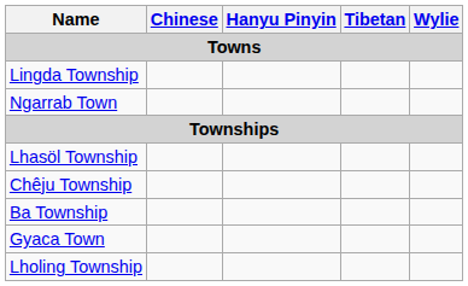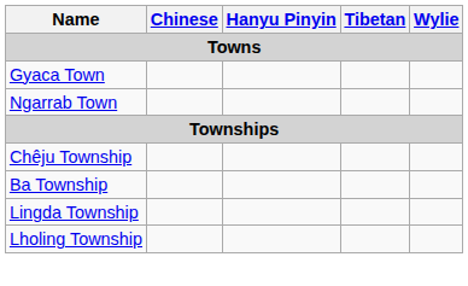 <table class="wikitable"  style="font-size:90%;" align=center>
 <tr>
 <th>Name</th>
 <th><a href='#'>Chinese</a></th>
 <th><a href='#'>Hanyu Pinyin</a></th>
 <th><a href='#'>Tibetan</a></th>
 <th><a href='#'>Wylie</a></th>
 </tr>
 <tr --------->
 <td colspan="5"  style="text-align:center; background:#d3d3d3;"><strong>Towns</strong></td>
 </tr>
-<tr>
-<td><a href='#'>Lingda Township</a></td>
+<tr --------->
+<td><a href='#'>Gyaca Town</a></td>
 <td></td>
 <td></td>
 <td></td>
 <td></td>
 </tr>
 <tr>
 <td><a href='#'>Ngarrab Town</a></td>
 <td></td>
 <td></td>
 <td></td>
 <td></td>
 </tr>
 <tr --------->
 <td colspan="5"  style="text-align:center; background:#d3d3d3;"><strong>Townships</strong></td>
 </tr>
-<tr --------->
-<td><a href='#'>Lhasöl Township</a></td>
-<td></td>
-<td></td>
-<td></td>
-<td></td>
-</tr>
 <tr>
 <td><a href='#'>Chêju Township</a></td>
 <td></td>
 <td></td>
 <td></td>
 <td></td>
 </tr>
 <tr>
 <td><a href='#'>Ba Township</a></td>
 <td></td>
 <td></td>
 <td></td>
 <td></td>
 </tr>
-<tr --------->
-<td><a href='#'>Gyaca Town</a></td>
+<tr>
+<td><a href='#'>Lingda Township</a></td>
 <td></td>
 <td></td>
 <td></td>
 <td></td>
 </tr>
 <tr>
 <td><a href='#'>Lholing Township</a></td>
 <td></td>
 <td></td>
 <td></td>
 <td></td>
 </tr>
 <tr>
 </tr>
 </table>
